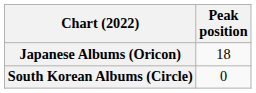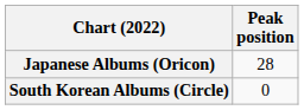 <table class="wikitable sortable plainrowheaders" style="text-align:center">
 <tr>
 <th scope="col">Chart (2022)</th>
 <th scope="col">Peak<br>position</th>
 </tr>
 <tr>
 <th scope="row">Japanese Albums (Oricon)</th>
-<td>18</td>
+<td>28</td>
 </tr>
 <tr>
 <th scope="row">South Korean Albums (Circle)</th>
 <td>0</td>
 </tr>
 </table>
